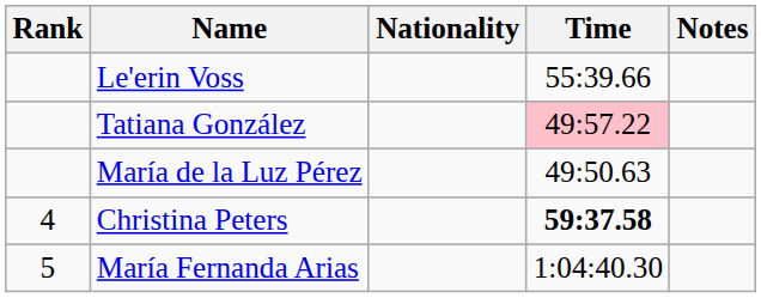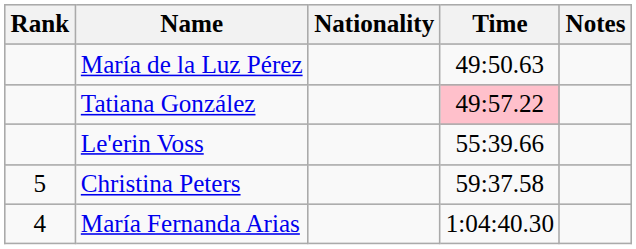 <table class="wikitable sortable" style="text-align:center">
 <tr>
 <th>Rank</th>
 <th>Name</th>
 <th>Nationality</th>
 <th>Time</th>
 <th>Notes</th>
 </tr>
 <tr>
 <td align=center></td>
-<td align=left><a href='#'>Le'erin Voss</a></td>
+<td align=left><a href='#'>María de la Luz Pérez</a></td>
 <td align=left></td>
-<td>55:39.66</td>
+<td>49:50.63</td>
 <td></td>
 </tr>
 <tr>
 <td align=center></td>
 <td align=left><a href='#'>Tatiana González</a></td>
 <td align=left></td>
 <td style="background: pink;">49:57.22</td>
 <td></td>
 </tr>
 <tr>
 <td align=center></td>
-<td align=left><a href='#'>María de la Luz Pérez</a></td>
+<td align=left><a href='#'>Le'erin Voss</a></td>
 <td align=left></td>
-<td>49:50.63</td>
+<td>55:39.66</td>
+<td></td>
+</tr>
+<tr>
+<td align=center>5</td>
+<td align=left><a href='#'>Christina Peters</a></td>
+<td align=left></td>
+<td>59:37.58</td>
 <td></td>
 </tr>
 <tr>
 <td align=center>4</td>
-<td align=left><a href='#'>Christina Peters</a></td>
-<td align=left></td>
-<td><strong>59:37.58</strong></td>
-<td></td>
-</tr>
-<tr>
-<td align=center>5</td>
 <td align=left><a href='#'>María Fernanda Arias</a></td>
 <td align=left></td>
 <td>1:04:40.30</td>
 <td></td>
 </tr>
 </table>
